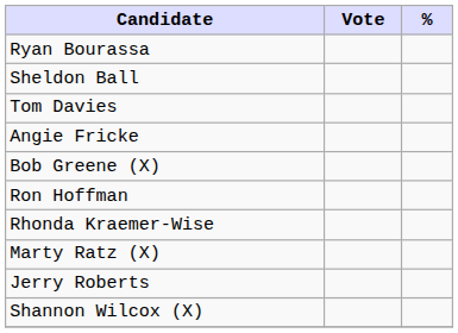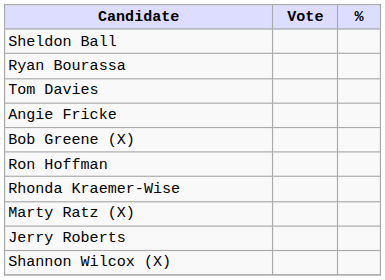 <table class="wikitable">
 <tr>
 <th style="background:#ddf; width:225px;">Candidate</th>
 <th style="background:#ddf; width:50px;">Vote</th>
 <th style="background:#ddf; width:30px;">%</th>
 </tr>
 <tr>
-<td>Ryan Bourassa</td>
+<td>Sheldon Ball</td>
 <td></td>
 <td></td>
 </tr>
 <tr>
-<td>Sheldon Ball</td>
+<td>Ryan Bourassa</td>
 <td></td>
 <td></td>
 </tr>
 <tr>
 <td>Tom Davies</td>
 <td></td>
 <td></td>
 </tr>
 <tr>
 <td>Angie Fricke</td>
 <td></td>
 <td></td>
 </tr>
 <tr>
 <td>Bob Greene (X)</td>
 <td></td>
 <td></td>
 </tr>
 <tr>
 <td>Ron Hoffman</td>
 <td></td>
 <td></td>
 </tr>
 <tr>
 <td>Rhonda Kraemer-Wise</td>
 <td></td>
 <td></td>
 </tr>
 <tr>
 <td>Marty Ratz (X)</td>
 <td></td>
 <td></td>
 </tr>
 <tr>
 <td>Jerry Roberts</td>
 <td></td>
 <td></td>
 </tr>
 <tr>
 <td>Shannon Wilcox (X)</td>
 <td></td>
 <td></td>
 </tr>
 <tr>
 </tr>
 </table>
